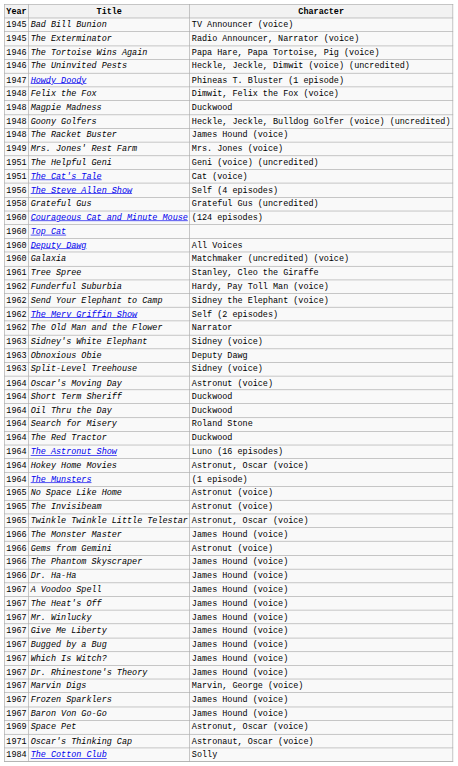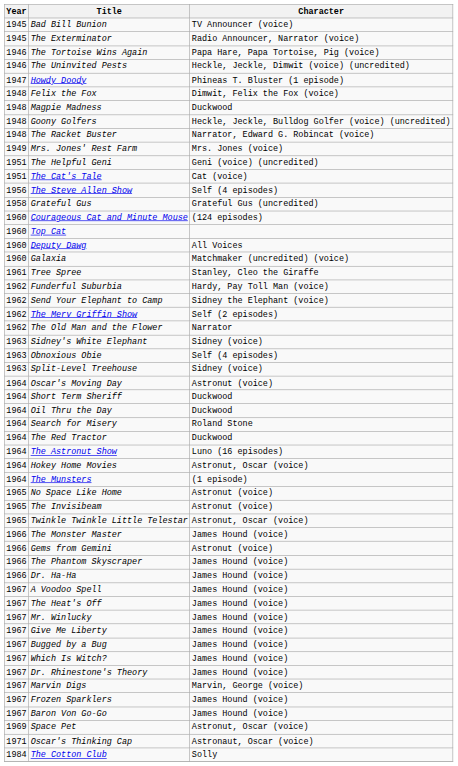 <table class="wikitable">
 <tr>
 <th>Year</th>
 <th>Title</th>
 <th>Character</th>
 </tr>
 <tr>
 <td>1945</td>
 <td><em>Bad Bill Bunion</em></td>
 <td>TV Announcer (voice)</td>
 </tr>
 <tr>
 <td>1945</td>
 <td><em>The Exterminator</em></td>
 <td>Radio Announcer, Narrator (voice)</td>
 </tr>
 <tr>
 <td>1946</td>
 <td><em>The Tortoise Wins Again</em></td>
 <td>Papa Hare, Papa Tortoise, Pig (voice)</td>
 </tr>
 <tr>
 <td>1946</td>
 <td><em>The Uninvited Pests</em></td>
 <td>Heckle, Jeckle, Dimwit (voice) (uncredited)</td>
 </tr>
 <tr>
 <td>1947</td>
 <td><em><a href='#'>Howdy Doody</a></em></td>
 <td>Phineas T. Bluster (1 episode)</td>
 </tr>
 <tr>
 <td>1948</td>
 <td><em>Felix the Fox</em></td>
 <td>Dimwit, Felix the Fox (voice)</td>
 </tr>
 <tr>
 <td>1948</td>
 <td><em>Magpie Madness</em></td>
 <td>Duckwood</td>
 </tr>
 <tr>
 <td>1948</td>
 <td><em>Goony Golfers</em></td>
 <td>Heckle, Jeckle, Bulldog Golfer (voice) (uncredited)</td>
 </tr>
 <tr>
 <td>1948</td>
 <td><em>The Racket Buster</em></td>
-<td>James Hound (voice)</td>
+<td>Narrator, Edward G. Robincat (voice)</td>
 </tr>
 <tr>
 <td>1949</td>
 <td><em>Mrs. Jones' Rest Farm</em></td>
 <td>Mrs. Jones (voice)</td>
 </tr>
 <tr>
 <td>1951</td>
 <td><em>The Helpful Geni</em></td>
 <td>Geni (voice) (uncredited)</td>
 </tr>
 <tr>
 <td>1951</td>
 <td><em><a href='#'>The Cat's Tale</a></em></td>
 <td>Cat (voice)</td>
 </tr>
 <tr>
 <td>1956</td>
 <td><em><a href='#'>The Steve Allen Show</a></em></td>
 <td>Self (4 episodes)</td>
 </tr>
 <tr>
 <td>1958</td>
 <td><em>Grateful Gus</em></td>
 <td>Grateful Gus (uncredited)</td>
 </tr>
 <tr>
 <td>1960</td>
 <td><em><a href='#'>Courageous Cat and Minute Mouse</a></em></td>
 <td>(124 episodes)</td>
 </tr>
 <tr>
 <td>1960</td>
 <td><em><a href='#'>Top Cat</a></em></td>
 <td></td>
 </tr>
 <tr>
 <td>1960</td>
 <td><em><a href='#'>Deputy Dawg</a></em></td>
 <td>All Voices</td>
 </tr>
 <tr>
 <td>1960</td>
 <td><em>Galaxia</em></td>
 <td>Matchmaker (uncredited) (voice)</td>
 </tr>
 <tr>
 <td>1961</td>
 <td><em>Tree Spree</em></td>
 <td>Stanley, Cleo the Giraffe</td>
 </tr>
 <tr>
 <td>1962</td>
 <td><em>Funderful Suburbia</em></td>
 <td>Hardy, Pay Toll Man (voice)</td>
 </tr>
 <tr>
 <td>1962</td>
 <td><em>Send Your Elephant to Camp</em></td>
 <td>Sidney the Elephant (voice)</td>
 </tr>
 <tr>
 <td>1962</td>
 <td><em><a href='#'>The Merv Griffin Show</a></em></td>
 <td>Self (2 episodes)</td>
 </tr>
 <tr>
 <td>1962</td>
 <td><em>The Old Man and the Flower</em></td>
 <td>Narrator</td>
 </tr>
 <tr>
 <td>1963</td>
 <td><em>Sidney's White Elephant</em></td>
 <td>Sidney (voice)</td>
 </tr>
 <tr>
 <td>1963</td>
 <td><em>Obnoxious Obie</em></td>
-<td>Deputy Dawg</td>
+<td>Self (4 episodes)</td>
 </tr>
 <tr>
 <td>1963</td>
 <td><em>Split-Level Treehouse</em></td>
 <td>Sidney (voice)</td>
 </tr>
 <tr>
 <td>1964</td>
 <td><em>Oscar's Moving Day</em></td>
 <td>Astronut (voice)</td>
 </tr>
 <tr>
 <td>1964</td>
 <td><em>Short Term Sheriff</em></td>
 <td>Duckwood</td>
 </tr>
 <tr>
 <td>1964</td>
 <td><em>Oil Thru the Day</em></td>
 <td>Duckwood</td>
 </tr>
 <tr>
 <td>1964</td>
 <td><em>Search for Misery</em></td>
 <td>Roland Stone</td>
 </tr>
 <tr>
 <td>1964</td>
 <td><em>The Red Tractor</em></td>
 <td>Duckwood</td>
 </tr>
 <tr>
 <td>1964</td>
 <td><em><a href='#'>The Astronut Show</a></em></td>
 <td>Luno (16 episodes)</td>
 </tr>
 <tr>
 <td>1964</td>
 <td><em>Hokey Home Movies</em></td>
 <td>Astronut, Oscar (voice)</td>
 </tr>
 <tr>
 <td>1964</td>
 <td><em><a href='#'>The Munsters</a></em></td>
 <td>(1 episode)</td>
 </tr>
 <tr>
 <td>1965</td>
 <td><em>No Space Like Home</em></td>
 <td>Astronut (voice)</td>
 </tr>
 <tr>
 <td>1965</td>
 <td><em>The Invisibeam</em></td>
 <td>Astronut (voice)</td>
 </tr>
 <tr>
 <td>1965</td>
 <td><em>Twinkle Twinkle Little Telestar</em></td>
 <td>Astronut, Oscar (voice)</td>
 </tr>
 <tr>
 <td>1966</td>
 <td><em>The Monster Master</em></td>
 <td>James Hound (voice)</td>
 </tr>
 <tr>
 <td>1966</td>
 <td><em>Gems from Gemini</em></td>
 <td>Astronut (voice)</td>
 </tr>
 <tr>
 <td>1966</td>
 <td><em>The Phantom Skyscraper</em></td>
 <td>James Hound (voice)</td>
 </tr>
 <tr>
 <td>1966</td>
 <td><em>Dr. Ha-Ha</em></td>
 <td>James Hound (voice)</td>
 </tr>
 <tr>
 <td>1967</td>
 <td><em>A Voodoo Spell</em></td>
 <td>James Hound (voice)</td>
 </tr>
 <tr>
 <td>1967</td>
 <td><em>The Heat's Off</em></td>
 <td>James Hound (voice)</td>
 </tr>
 <tr>
 <td>1967</td>
 <td><em>Mr. Winlucky</em></td>
 <td>James Hound (voice)</td>
 </tr>
 <tr>
 <td>1967</td>
 <td><em>Give Me Liberty</em></td>
 <td>James Hound (voice)</td>
 </tr>
 <tr>
 <td>1967</td>
 <td><em>Bugged by a Bug</em></td>
 <td>James Hound (voice)</td>
 </tr>
 <tr>
 <td>1967</td>
 <td><em>Which Is Witch?</em></td>
 <td>James Hound (voice)</td>
 </tr>
 <tr>
 <td>1967</td>
 <td><em>Dr. Rhinestone's Theory</em></td>
 <td>James Hound (voice)</td>
 </tr>
 <tr>
 <td>1967</td>
 <td><em>Marvin Digs</em></td>
 <td>Marvin, George (voice)</td>
 </tr>
 <tr>
 <td>1967</td>
 <td><em>Frozen Sparklers</em></td>
 <td>James Hound (voice)</td>
 </tr>
 <tr>
 <td>1967</td>
 <td><em>Baron Von Go-Go</em></td>
 <td>James Hound (voice)</td>
 </tr>
 <tr>
 <td>1969</td>
 <td><em>Space Pet</em></td>
 <td>Astronut, Oscar (voice)</td>
 </tr>
 <tr>
 <td>1971</td>
 <td><em>Oscar's Thinking Cap</em></td>
 <td>Astronaut, Oscar (voice)</td>
 </tr>
 <tr>
 <td>1984</td>
 <td><em><a href='#'>The Cotton Club</a></em></td>
 <td>Solly</td>
 </tr>
 <tr>
 </tr>
 </table>
